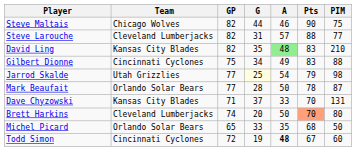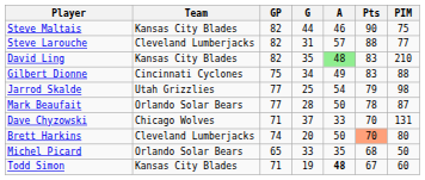 <table class="wikitable">
 <tr>
 <th bgcolor="#DDDDFF" width="30%">Player</th>
 <th bgcolor="#DDDDFF" width="30%">Team</th>
 <th bgcolor="#DDDDFF" width="7.5%">GP</th>
 <th bgcolor="#DDDDFF" width="7.5%">G</th>
 <th bgcolor="#DDDDFF" width="7.5%">A</th>
 <th bgcolor="#DDDDFF" width="7.5%">Pts</th>
 <th bgcolor="#DDDDFF" width="7.5%">PIM</th>
 </tr>
 <tr align="center">
 <td align="left"><a href='#'>Steve Maltais</a></td>
-<td align="left">Chicago Wolves</td>
+<td align="left">Kansas City Blades</td>
 <td>82</td>
 <td>44</td>
 <td>46</td>
 <td>90</td>
 <td>75</td>
 </tr>
 <tr align="center">
 <td align="left"><a href='#'>Steve Larouche</a></td>
 <td align="left">Cleveland Lumberjacks</td>
 <td>82</td>
 <td>31</td>
 <td>57</td>
 <td>88</td>
 <td>77</td>
 </tr>
 <tr align="center">
 <td align="left"><a href='#'>David Ling</a></td>
 <td align="left">Kansas City Blades</td>
 <td>82</td>
 <td>35</td>
 <td style="background: lightgreen;">48</td>
 <td>83</td>
 <td>210</td>
 </tr>
 <tr align="center">
 <td align="left"><a href='#'>Gilbert Dionne</a></td>
 <td align="left">Cincinnati Cyclones</td>
 <td>75</td>
 <td>34</td>
 <td>49</td>
 <td>83</td>
 <td>88</td>
 </tr>
 <tr align="center">
 <td align="left"><a href='#'>Jarrod Skalde</a></td>
 <td align="left">Utah Grizzlies</td>
 <td>77</td>
-<td style="background: lightyellow;">25</td>
+<td>25</td>
 <td>54</td>
 <td>79</td>
 <td>98</td>
 </tr>
 <tr align="center">
 <td align="left"><a href='#'>Mark Beaufait</a></td>
 <td align="left">Orlando Solar Bears</td>
 <td>77</td>
 <td>28</td>
 <td>50</td>
 <td>78</td>
 <td>87</td>
 </tr>
 <tr align="center">
 <td align="left"><a href='#'>Dave Chyzowski</a></td>
-<td align="left">Kansas City Blades</td>
+<td align="left">Chicago Wolves</td>
 <td>71</td>
 <td>37</td>
 <td>33</td>
 <td>70</td>
 <td>131</td>
 </tr>
 <tr align="center">
 <td align="left"><a href='#'>Brett Harkins</a></td>
 <td align="left">Cleveland Lumberjacks</td>
 <td>74</td>
 <td>20</td>
 <td>50</td>
 <td style="background: lightsalmon;">70</td>
 <td>80</td>
 </tr>
 <tr align="center">
 <td align="left"><a href='#'>Michel Picard</a></td>
 <td align="left">Orlando Solar Bears</td>
 <td>65</td>
 <td>33</td>
 <td>35</td>
 <td>68</td>
 <td>50</td>
 </tr>
 <tr align="center">
 <td align="left"><a href='#'>Todd Simon</a></td>
-<td align="left">Cincinnati Cyclones</td>
-<td>72</td>
+<td align="left">Kansas City Blades</td>
+<td>71</td>
 <td>19</td>
 <td><strong>48</strong></td>
 <td>67</td>
 <td>60</td>
 </tr>
 </table>
